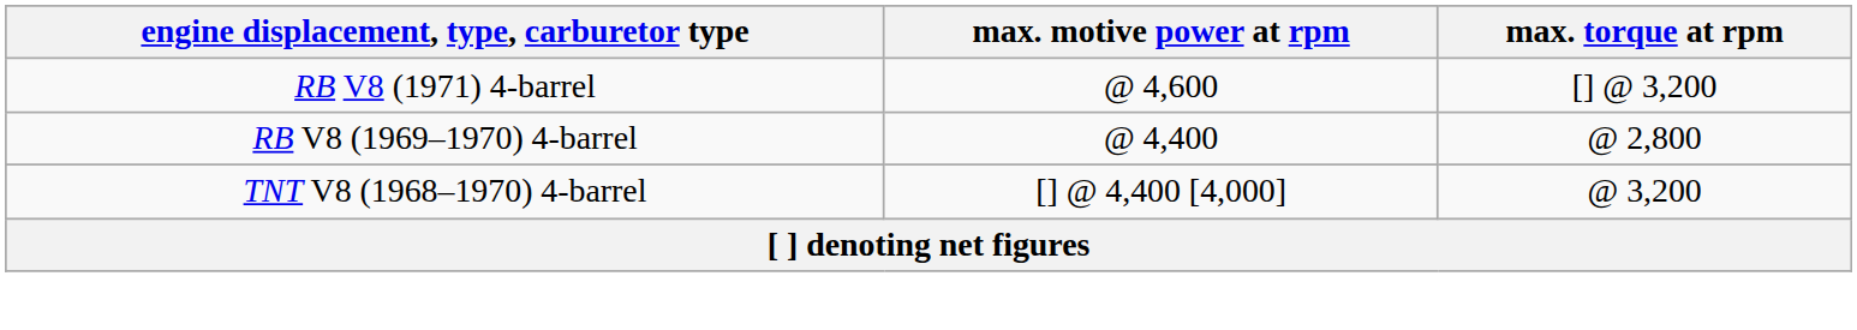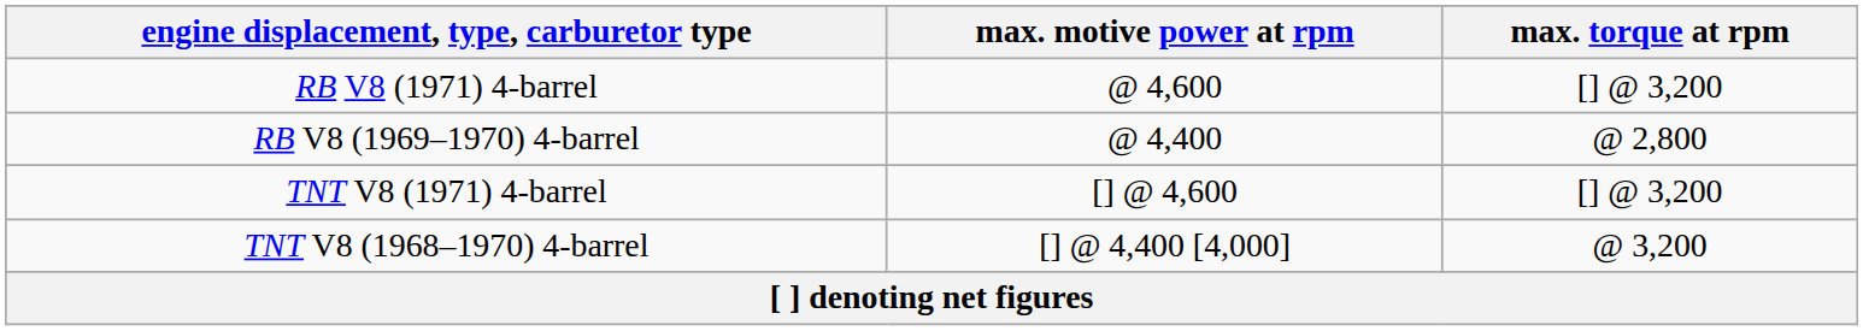 <table class="wikitable" style="text-align:center; width:100%;">
 <tr>
 <th><a href='#'>engine displacement</a>, <a href='#'>type</a>, <a href='#'>carburetor</a> type</th>
 <th>max. motive <a href='#'>power</a> at <a href='#'>rpm</a></th>
 <th>max. <a href='#'>torque</a> at rpm</th>
 </tr>
 <tr>
 <td> <em><a href='#'>RB</a></em> <a href='#'>V8</a> (1971) 4-barrel</td>
 <td> @ 4,600</td>
 <td> [] @ 3,200</td>
 </tr>
 <tr>
 <td> <em><a href='#'>RB</a></em> V8 (1969–1970) 4-barrel</td>
 <td> @ 4,400</td>
 <td> @ 2,800</td>
 </tr>
 <tr>
+<td> <em><a href='#'>TNT</a></em> V8 (1971) 4-barrel</td>
+<td> [] @ 4,600</td>
+<td> [] @ 3,200</td>
+</tr>
+<tr>
 <td> <em><a href='#'>TNT</a></em> V8 (1968–1970) 4-barrel</td>
 <td> [] @ 4,400 [4,000]</td>
 <td> @ 3,200</td>
 </tr>
 <tr>
 <th colspan=3>[ ] denoting net figures </th>
 </tr>
 </table>
